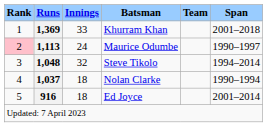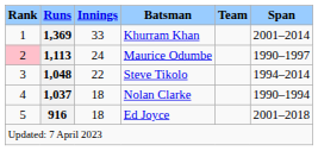 <table class="wikitable sortable" style="text-align:centre;">
 <tr>
 <th scope="col" style="background:#9cf;">Rank</th>
 <th scope="col" style="background:#9cf;"><a href='#'>Runs</a></th>
 <th scope="col" style="background:#9cf;"><a href='#'>Innings</a></th>
 <th scope="col" style="background:#9cf;">Batsman</th>
 <th scope="col" style="background:#9cf;">Team</th>
 <th scope="col" style="background:#9cf;">Span</th>
 </tr>
 <tr>
 <td align=center>1</td>
 <th>1,369</th>
 <td style="text-align:center;">33</td>
 <td><a href='#'>Khurram Khan</a></td>
 <td></td>
-<td>2001–2018</td>
+<td>2001–2014</td>
 </tr>
 <tr>
 <td align=center style="background: pink;">2</td>
 <th>1,113</th>
 <td style="text-align:center;">24</td>
 <td><a href='#'>Maurice Odumbe</a></td>
 <td></td>
 <td>1990–1997</td>
 </tr>
 <tr>
 <td align=center>3</td>
 <th>1,048</th>
-<td style="text-align:center;">32</td>
+<td style="text-align:center;">22</td>
 <td><a href='#'>Steve Tikolo</a></td>
 <td></td>
 <td>1994–2014</td>
 </tr>
 <tr>
 <td align=center>4</td>
 <th>1,037</th>
 <td style="text-align:center;">18</td>
 <td><a href='#'>Nolan Clarke</a></td>
 <td></td>
 <td>1990–1994</td>
 </tr>
 <tr>
 <td align=center>5</td>
 <th>916</th>
 <td style="text-align:center;">18</td>
 <td><a href='#'>Ed Joyce</a></td>
 <td></td>
-<td>2001–2014</td>
+<td>2001–2018</td>
 </tr>
 <tr>
 <td scope="row" colspan=6><small>Updated: 7 April 2023</small></td>
 </tr>
 </table>
